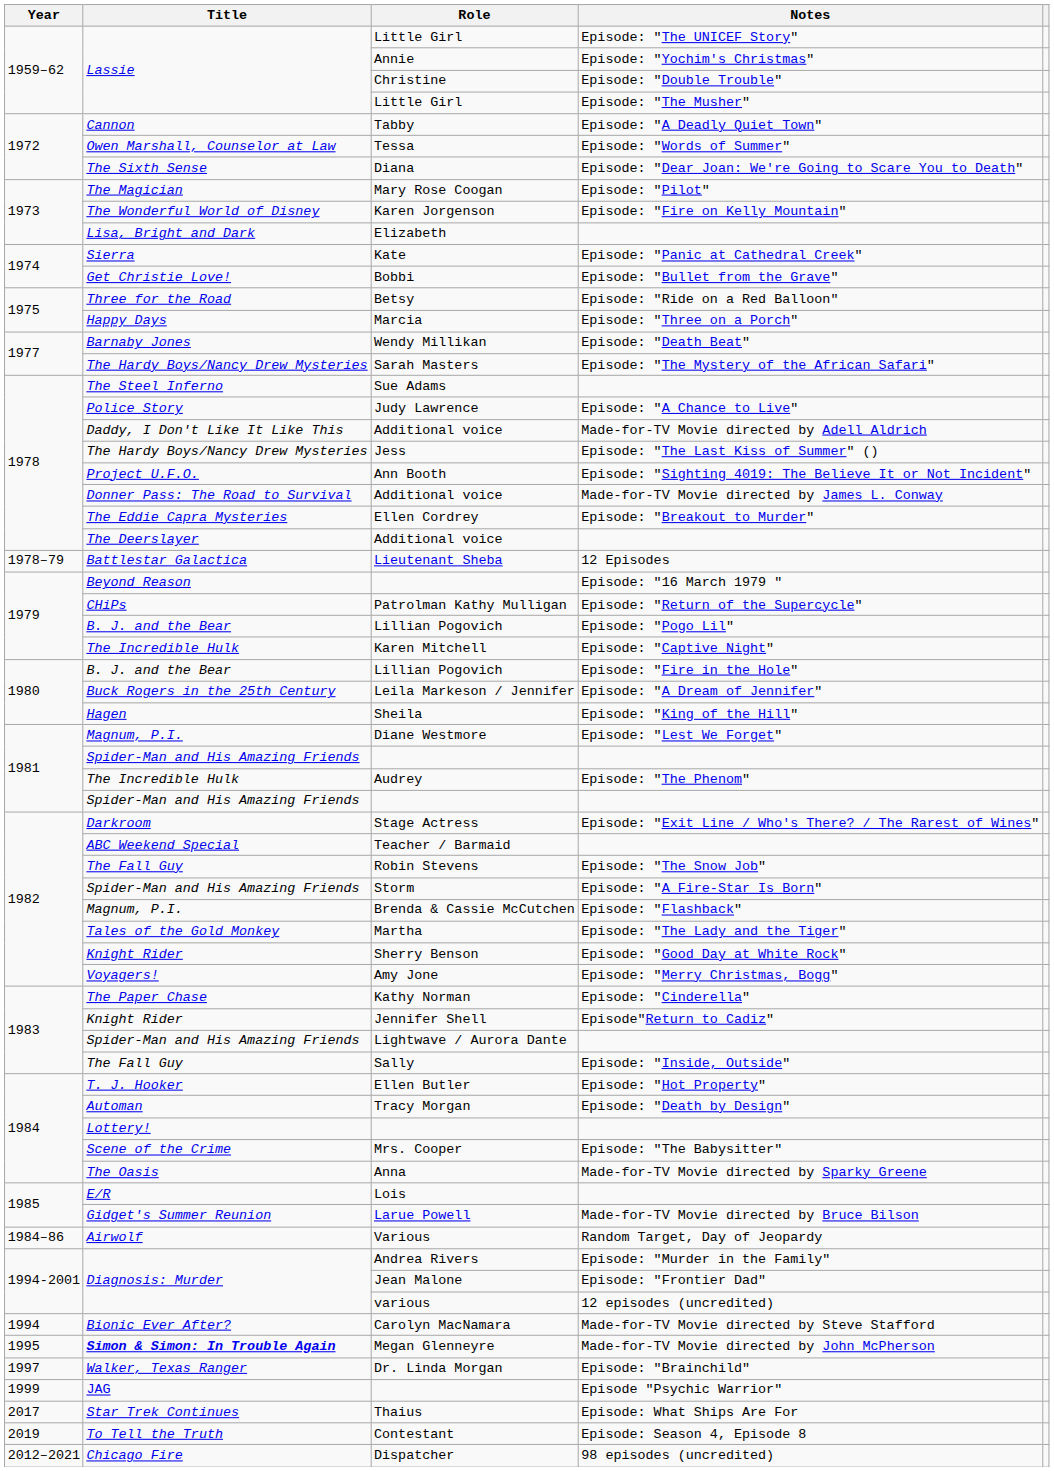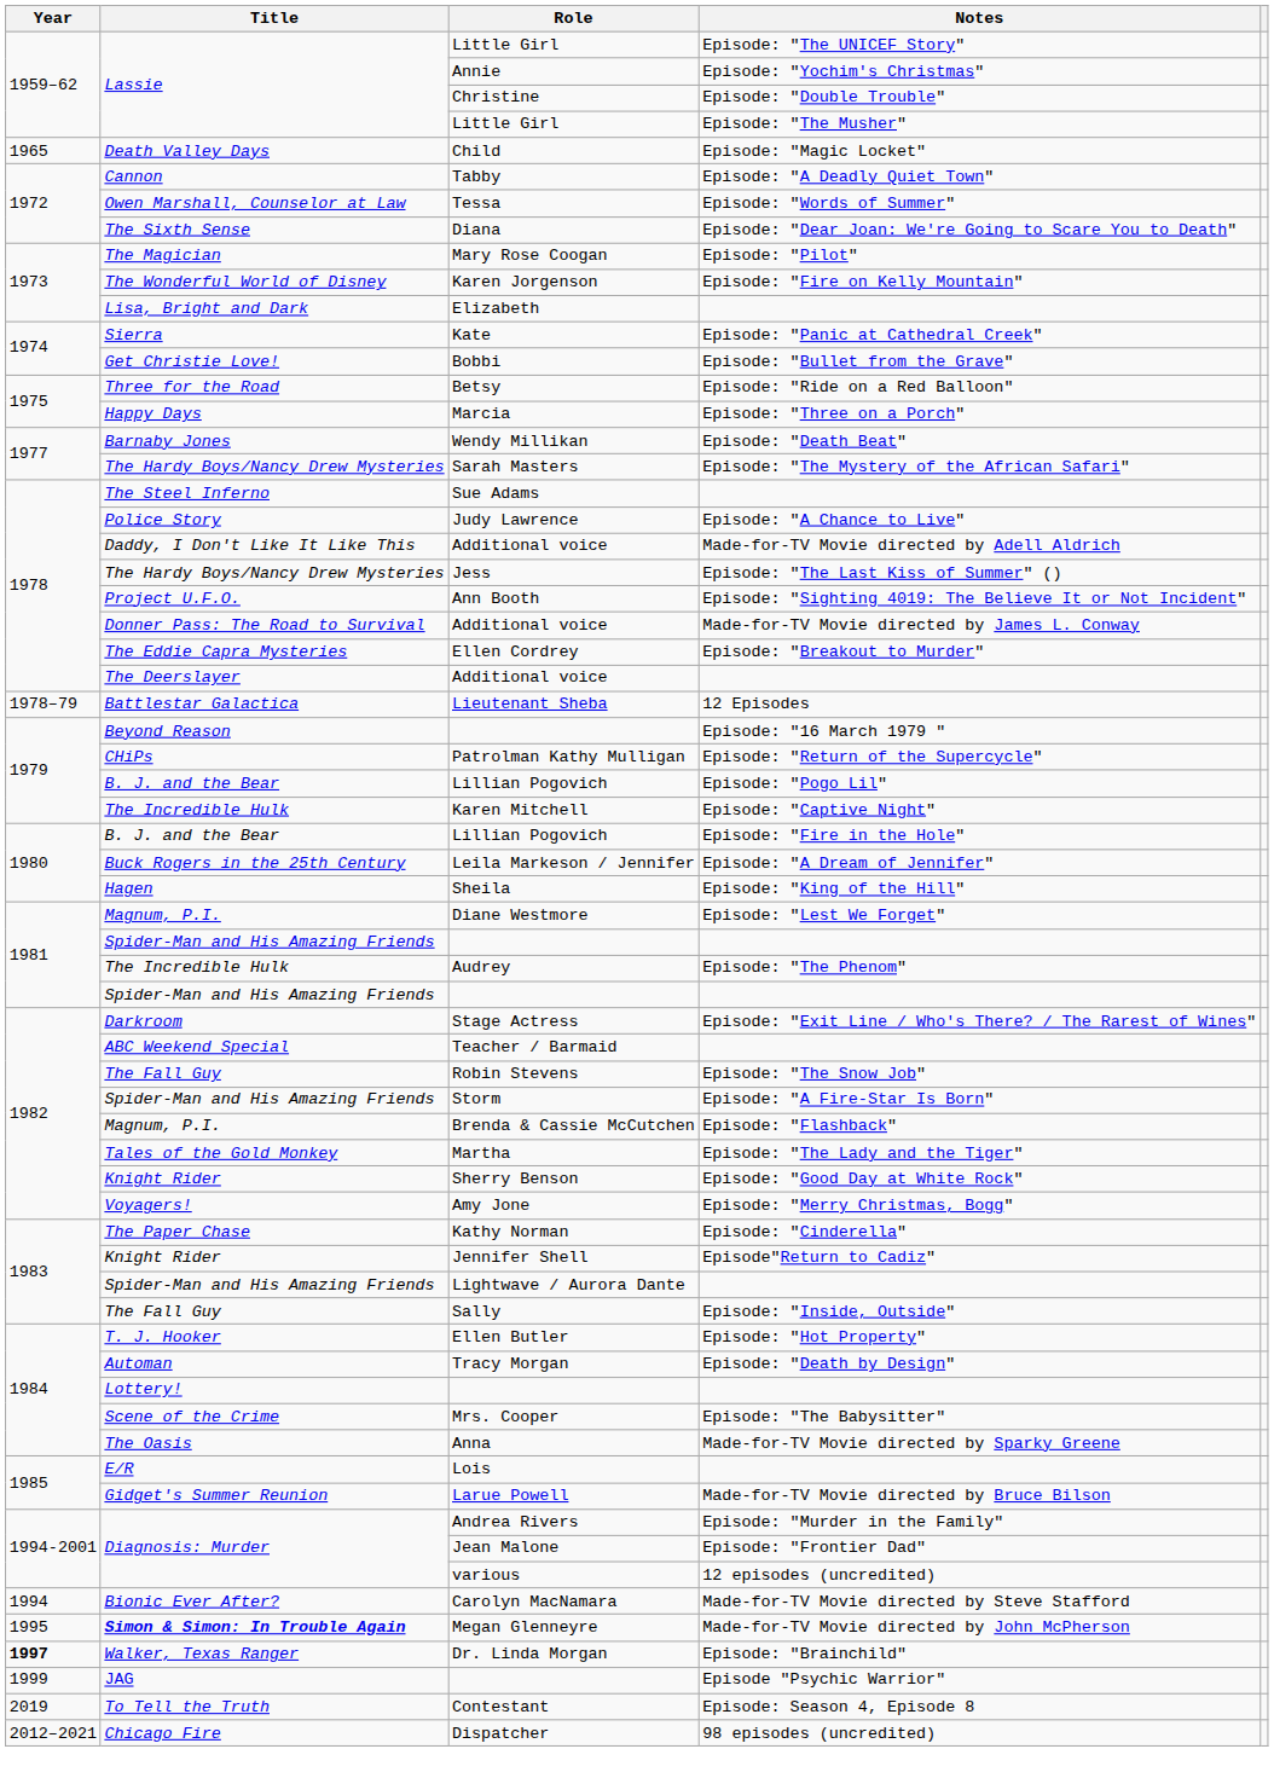 <table class="wikitable sortable">
 <tr>
 <th>Year</th>
 <th>Title</th>
 <th>Role</th>
 <th>Notes</th>
 <th class="unsortable"></th>
 </tr>
 <tr>
 <td rowspan="4">1959–62</td>
 <td rowspan="4"><em><a href='#'>Lassie</a></em></td>
 <td>Little Girl</td>
 <td>Episode: "<a href='#'>The UNICEF Story</a>"</td>
 <td></td>
 </tr>
 <tr>
 <td>Annie</td>
 <td>Episode: "<a href='#'>Yochim's Christmas</a>"</td>
 <td></td>
 </tr>
 <tr>
 <td>Christine</td>
 <td>Episode: "<a href='#'>Double Trouble</a>"</td>
 <td></td>
 </tr>
 <tr>
 <td>Little Girl</td>
 <td>Episode: "<a href='#'>The Musher</a>"</td>
+<td></td>
+</tr>
+<tr>
+<td>1965</td>
+<td><em><a href='#'>Death Valley Days</a></em></td>
+<td>Child</td>
+<td>Episode: "Magic Locket"</td>
 <td></td>
 </tr>
 <tr>
 <td rowspan="3">1972</td>
 <td><em><a href='#'>Cannon</a></em></td>
 <td>Tabby</td>
 <td>Episode: "<a href='#'>A Deadly Quiet Town</a>"</td>
 <td></td>
 </tr>
 <tr>
 <td><em><a href='#'>Owen Marshall, Counselor at Law</a></em></td>
 <td>Tessa</td>
 <td>Episode: "<a href='#'>Words of Summer</a>"</td>
 <td></td>
 </tr>
 <tr>
 <td><em><a href='#'>The Sixth Sense</a></em></td>
 <td>Diana</td>
 <td>Episode: "<a href='#'>Dear Joan: We're Going to Scare You to Death</a>"</td>
 <td></td>
 </tr>
 <tr>
 <td rowspan="3">1973</td>
 <td><em><a href='#'>The Magician</a></em></td>
 <td>Mary Rose Coogan</td>
 <td>Episode: "<a href='#'>Pilot</a>"</td>
 <td></td>
 </tr>
 <tr>
 <td><em><a href='#'>The Wonderful World of Disney</a></em></td>
 <td>Karen Jorgenson</td>
 <td>Episode: "<a href='#'>Fire on Kelly Mountain</a>"</td>
 <td></td>
 </tr>
 <tr>
 <td><em><a href='#'>Lisa, Bright and Dark</a></em></td>
 <td>Elizabeth</td>
 <td></td>
 <td></td>
 </tr>
 <tr>
 <td rowspan="2">1974</td>
 <td><em><a href='#'>Sierra</a></em></td>
 <td>Kate</td>
 <td>Episode: "<a href='#'>Panic at Cathedral Creek</a>"</td>
 <td></td>
 </tr>
 <tr>
 <td><em><a href='#'>Get Christie Love!</a></em></td>
 <td>Bobbi</td>
 <td>Episode: "<a href='#'>Bullet from the Grave</a>"</td>
 <td></td>
 </tr>
 <tr>
 <td rowspan="2">1975</td>
 <td><em><a href='#'>Three for the Road</a></em></td>
 <td>Betsy</td>
 <td>Episode: "Ride on a Red Balloon"</td>
 <td></td>
 </tr>
 <tr>
 <td><em><a href='#'>Happy Days</a></em></td>
 <td>Marcia</td>
 <td>Episode: "<a href='#'>Three on a Porch</a>"</td>
 <td></td>
 </tr>
 <tr>
 <td rowspan="2">1977</td>
 <td><em><a href='#'>Barnaby Jones</a></em></td>
 <td>Wendy Millikan</td>
 <td>Episode: "<a href='#'>Death Beat</a>"</td>
 <td></td>
 </tr>
 <tr>
 <td><em><a href='#'>The Hardy Boys/Nancy Drew Mysteries</a></em></td>
 <td>Sarah Masters</td>
 <td>Episode: "<a href='#'>The Mystery of the African Safari</a>"</td>
 <td></td>
 </tr>
 <tr>
 <td rowspan="8">1978</td>
 <td><em><a href='#'>The Steel Inferno</a></em></td>
 <td>Sue Adams</td>
 <td></td>
 <td></td>
 </tr>
 <tr>
 <td><em><a href='#'>Police Story</a></em></td>
 <td>Judy Lawrence</td>
 <td>Episode: "<a href='#'>A Chance to Live</a>"</td>
 <td></td>
 </tr>
 <tr>
 <td><em>Daddy, I Don't Like It Like This</em></td>
 <td>Additional voice</td>
 <td>Made-for-TV Movie directed by <a href='#'>Adell Aldrich</a></td>
 <td></td>
 </tr>
 <tr>
 <td><em>The Hardy Boys/Nancy Drew Mysteries</em></td>
 <td>Jess</td>
 <td>Episode: "<a href='#'>The Last Kiss of Summer</a>" ()</td>
 <td></td>
 </tr>
 <tr>
 <td><em><a href='#'>Project U.F.O.</a></em></td>
 <td>Ann Booth</td>
 <td>Episode: "<a href='#'>Sighting 4019: The Believe It or Not Incident</a>"</td>
 <td></td>
 </tr>
 <tr>
 <td><em><a href='#'>Donner Pass: The Road to Survival</a></em></td>
 <td>Additional voice</td>
 <td>Made-for-TV Movie directed by <a href='#'>James L. Conway</a></td>
 <td></td>
 </tr>
 <tr>
 <td><em><a href='#'>The Eddie Capra Mysteries</a></em></td>
 <td>Ellen Cordrey</td>
 <td>Episode: "<a href='#'>Breakout to Murder</a>"</td>
 <td></td>
 </tr>
 <tr>
 <td><em><a href='#'>The Deerslayer</a></em></td>
 <td>Additional voice</td>
 <td></td>
 <td></td>
 </tr>
 <tr>
 <td>1978–79</td>
 <td><em><a href='#'>Battlestar Galactica</a></em></td>
 <td><a href='#'>Lieutenant Sheba</a></td>
 <td>12 Episodes</td>
 <td></td>
 </tr>
 <tr>
 <td rowspan="4">1979</td>
 <td><em><a href='#'>Beyond Reason</a></em></td>
 <td></td>
 <td>Episode: "16 March 1979 "</td>
 <td></td>
 </tr>
 <tr>
 <td><em><a href='#'>CHiPs</a></em></td>
 <td>Patrolman Kathy Mulligan</td>
 <td>Episode: "<a href='#'>Return of the Supercycle</a>"</td>
 <td></td>
 </tr>
 <tr>
 <td><em><a href='#'>B. J. and the Bear</a></em></td>
 <td>Lillian Pogovich</td>
 <td>Episode: "<a href='#'>Pogo Lil</a>"</td>
 <td></td>
 </tr>
 <tr>
 <td><em><a href='#'>The Incredible Hulk</a></em></td>
 <td>Karen Mitchell</td>
 <td>Episode: "<a href='#'>Captive Night</a>"</td>
 <td></td>
 </tr>
 <tr>
 <td rowspan="3">1980</td>
 <td><em>B. J. and the Bear</em></td>
 <td>Lillian Pogovich</td>
 <td>Episode: "<a href='#'>Fire in the Hole</a>"</td>
 <td></td>
 </tr>
 <tr>
 <td><em><a href='#'>Buck Rogers in the 25th Century</a></em></td>
 <td>Leila Markeson / Jennifer</td>
 <td>Episode: "<a href='#'>A Dream of Jennifer</a>"</td>
 <td></td>
 </tr>
 <tr>
 <td><em><a href='#'>Hagen</a></em></td>
 <td>Sheila</td>
 <td>Episode: "<a href='#'>King of the Hill</a>"</td>
 <td></td>
 </tr>
 <tr>
 <td rowspan="4">1981</td>
 <td><em><a href='#'>Magnum, P.I.</a></em></td>
 <td>Diane Westmore</td>
 <td>Episode: "<a href='#'>Lest We Forget</a>"</td>
 <td></td>
 </tr>
 <tr>
 <td><em><a href='#'>Spider-Man and His Amazing Friends</a></em></td>
 <td></td>
 <td></td>
 <td></td>
 </tr>
 <tr>
 <td><em>The Incredible Hulk</em></td>
 <td>Audrey</td>
 <td>Episode: "<a href='#'>The Phenom</a>"</td>
 <td></td>
 </tr>
 <tr>
 <td><em>Spider-Man and His Amazing Friends</em></td>
 <td></td>
 <td></td>
 <td></td>
 </tr>
 <tr>
 <td rowspan="8">1982</td>
 <td><em><a href='#'>Darkroom</a></em></td>
 <td>Stage Actress</td>
 <td>Episode: "<a href='#'>Exit Line / Who's There? / The Rarest of Wines</a>"</td>
 <td></td>
 </tr>
 <tr>
 <td><em><a href='#'>ABC Weekend Special</a></em></td>
 <td>Teacher / Barmaid</td>
 <td></td>
 <td></td>
 </tr>
 <tr>
 <td><em><a href='#'>The Fall Guy</a></em></td>
 <td>Robin Stevens</td>
 <td>Episode: "<a href='#'>The Snow Job</a>"</td>
 <td></td>
 </tr>
 <tr>
 <td><em>Spider-Man and His Amazing Friends</em></td>
 <td>Storm</td>
 <td>Episode: "<a href='#'>A Fire-Star Is Born</a>"</td>
 <td></td>
 </tr>
 <tr>
 <td><em>Magnum, P.I.</em></td>
 <td>Brenda & Cassie McCutchen</td>
 <td>Episode: "<a href='#'>Flashback</a>"</td>
 <td></td>
 </tr>
 <tr>
 <td><em><a href='#'>Tales of the Gold Monkey</a></em></td>
 <td>Martha</td>
 <td>Episode: "<a href='#'>The Lady and the Tiger</a>"</td>
 <td></td>
 </tr>
 <tr>
 <td><em><a href='#'>Knight Rider</a></em></td>
 <td>Sherry Benson</td>
 <td>Episode: "<a href='#'>Good Day at White Rock</a>"</td>
 <td></td>
 </tr>
 <tr>
 <td><em><a href='#'>Voyagers!</a></em></td>
 <td>Amy Jone</td>
 <td>Episode: "<a href='#'>Merry Christmas, Bogg</a>"</td>
 <td></td>
 </tr>
 <tr>
 <td rowspan="4">1983</td>
 <td><em><a href='#'>The Paper Chase</a></em></td>
 <td>Kathy Norman</td>
 <td>Episode: "<a href='#'>Cinderella</a>"</td>
 <td></td>
 </tr>
 <tr>
 <td><em>Knight Rider</em></td>
 <td>Jennifer Shell</td>
 <td>Episode"<a href='#'>Return to Cadiz</a>"</td>
 <td></td>
 </tr>
 <tr>
 <td><em>Spider-Man and His Amazing Friends</em></td>
 <td>Lightwave / Aurora Dante</td>
 <td></td>
 <td></td>
 </tr>
 <tr>
 <td><em>The Fall Guy</em></td>
 <td>Sally</td>
 <td>Episode: "<a href='#'>Inside, Outside</a>"</td>
 <td></td>
 </tr>
 <tr>
 <td rowspan="5">1984</td>
 <td><em><a href='#'>T. J. Hooker</a></em></td>
 <td>Ellen Butler</td>
 <td>Episode: "<a href='#'>Hot Property</a>"</td>
 <td></td>
 </tr>
 <tr>
 <td><em><a href='#'>Automan</a></em></td>
 <td>Tracy Morgan</td>
 <td>Episode: "<a href='#'>Death by Design</a>"</td>
 <td></td>
 </tr>
 <tr>
 <td><em><a href='#'>Lottery!</a></em></td>
 <td></td>
 <td></td>
 <td></td>
 </tr>
 <tr>
 <td><em><a href='#'>Scene of the Crime</a></em></td>
 <td>Mrs. Cooper</td>
 <td>Episode: "The Babysitter"</td>
 <td></td>
 </tr>
 <tr>
 <td><em><a href='#'>The Oasis</a></em></td>
 <td>Anna</td>
 <td>Made-for-TV Movie directed by <a href='#'>Sparky Greene</a></td>
 <td></td>
 </tr>
 <tr>
 <td rowspan="2">1985</td>
 <td><em><a href='#'>E/R</a></em></td>
 <td>Lois</td>
 <td></td>
 <td></td>
 </tr>
 <tr>
 <td><em><a href='#'>Gidget's Summer Reunion</a></em></td>
 <td><a href='#'>Larue Powell</a></td>
 <td>Made-for-TV Movie directed by <a href='#'>Bruce Bilson</a></td>
 <td></td>
 </tr>
 <tr>
-<td>1984–86</td>
-<td><em><a href='#'>Airwolf</a></em></td>
-<td>Various</td>
-<td>Random Target, Day of Jeopardy</td>
-<td></td>
-</tr>
-<tr>
 <td rowspan="3">1994-2001</td>
 <td rowspan="3"><em><a href='#'>Diagnosis: Murder</a></em></td>
 <td>Andrea Rivers</td>
 <td>Episode: "Murder in the Family"</td>
 <td></td>
 </tr>
 <tr>
 <td>Jean Malone</td>
 <td>Episode: "Frontier Dad"</td>
 <td></td>
 </tr>
 <tr>
 <td>various</td>
 <td>12 episodes (uncredited)</td>
 <td></td>
 </tr>
 <tr>
 <td>1994</td>
 <td><em><a href='#'>Bionic Ever After?</a></em></td>
 <td>Carolyn MacNamara</td>
 <td>Made-for-TV Movie directed by Steve Stafford</td>
 <td></td>
 </tr>
 <tr>
 <td>1995</td>
 <td><strong><em><a href='#'>Simon & Simon: In Trouble Again</a></em></strong></td>
 <td>Megan Glenneyre</td>
 <td>Made-for-TV Movie directed by <a href='#'>John McPherson</a></td>
 <td></td>
 </tr>
 <tr>
-<td>1997</td>
+<td><strong>1997</strong></td>
 <td><em><a href='#'>Walker, Texas Ranger</a></em></td>
 <td>Dr. Linda Morgan</td>
 <td>Episode: "Brainchild"</td>
 <td></td>
 </tr>
 <tr>
 <td>1999</td>
 <td><a href='#'>JAG</a></td>
 <td></td>
 <td>Episode "Psychic Warrior"</td>
-<td></td>
-</tr>
-<tr>
-<td>2017</td>
-<td><em><a href='#'>Star Trek Continues</a></em></td>
-<td>Thaius</td>
-<td>Episode: What Ships Are For</td>
 <td></td>
 </tr>
 <tr>
 <td>2019</td>
 <td><em><a href='#'>To Tell the Truth</a></em></td>
 <td>Contestant</td>
 <td>Episode: Season 4, Episode 8</td>
 <td></td>
 </tr>
 <tr>
 <td>2012–2021</td>
 <td><em><a href='#'>Chicago Fire</a></em></td>
 <td>Dispatcher</td>
 <td>98 episodes (uncredited)</td>
 <td></td>
 </tr>
 </table>
